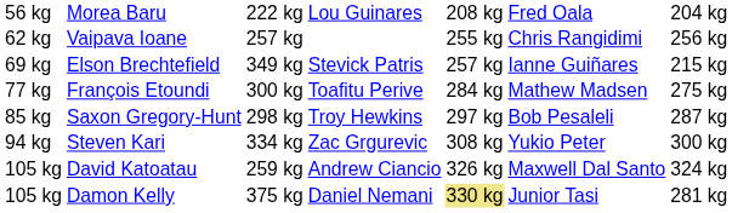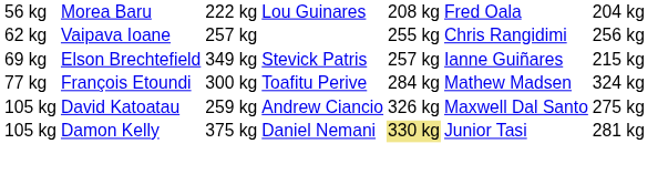 <table>
 <tr>
 <td>56 kg</td>
 <td><a href='#'>Morea Baru</a><br></td>
 <td>222 kg</td>
 <td><a href='#'>Lou Guinares</a><br></td>
 <td>208 kg</td>
 <td><a href='#'>Fred Oala</a><br></td>
 <td>204 kg</td>
 </tr>
 <tr>
 <td>62 kg</td>
 <td><a href='#'>Vaipava Ioane</a><br></td>
 <td>257 kg</td>
 <td></td>
 <td>255 kg</td>
 <td><a href='#'>Chris Rangidimi</a><br></td>
 <td>256 kg</td>
 </tr>
 <tr>
 <td>69 kg</td>
 <td><a href='#'>Elson Brechtefield</a><br></td>
 <td>349 kg</td>
 <td><a href='#'>Stevick Patris</a><br></td>
 <td>257 kg</td>
 <td><a href='#'>Ianne Guiñares</a><br></td>
 <td>215 kg</td>
 </tr>
 <tr>
 <td>77 kg</td>
 <td><a href='#'>François Etoundi</a><br></td>
 <td>300 kg</td>
 <td><a href='#'>Toafitu Perive</a><br></td>
 <td>284 kg</td>
 <td><a href='#'>Mathew Madsen</a><br></td>
-<td>275 kg</td>
-</tr>
-<tr>
-<td>85 kg</td>
-<td><a href='#'>Saxon Gregory-Hunt</a><br></td>
-<td>298 kg</td>
-<td><a href='#'>Troy Hewkins</a><br></td>
-<td>297 kg</td>
-<td><a href='#'>Bob Pesaleli</a><br></td>
-<td>287 kg</td>
-</tr>
-<tr>
-<td>94 kg</td>
-<td><a href='#'>Steven Kari</a><br></td>
-<td>334 kg</td>
-<td><a href='#'>Zac Grgurevic</a><br></td>
-<td>308 kg</td>
-<td><a href='#'>Yukio Peter</a><br></td>
-<td>300 kg</td>
+<td>324 kg</td>
 </tr>
 <tr>
 <td>105 kg</td>
 <td><a href='#'>David Katoatau</a><br></td>
 <td>259 kg</td>
 <td><a href='#'>Andrew Ciancio</a><br></td>
 <td>326 kg</td>
 <td><a href='#'>Maxwell Dal Santo</a><br></td>
-<td>324 kg</td>
+<td>275 kg</td>
 </tr>
 <tr>
 <td>105 kg</td>
 <td><a href='#'>Damon Kelly</a><br></td>
 <td>375 kg</td>
 <td><a href='#'>Daniel Nemani</a><br></td>
 <td style="background: khaki;">330 kg</td>
 <td><a href='#'>Junior Tasi</a><br></td>
 <td>281 kg</td>
 </tr>
 </table>
